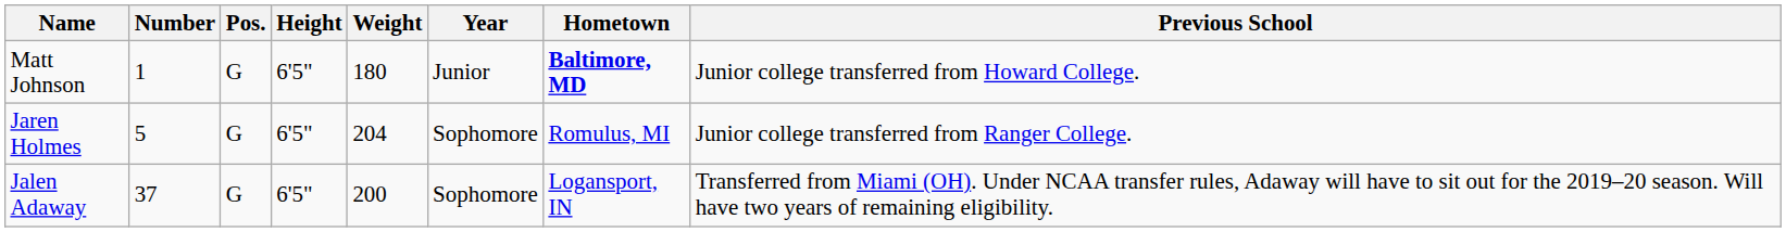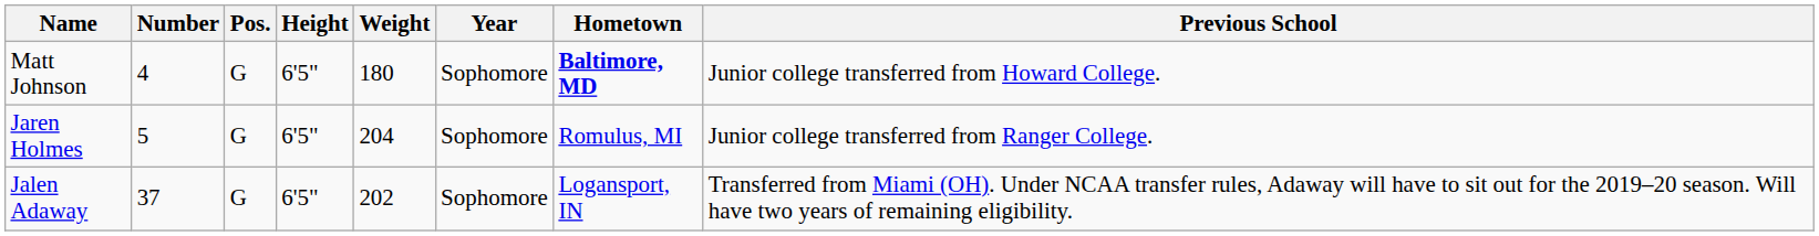 <table class="wikitable sortable" border="1"8>
 <tr>
 <th>Name</th>
 <th>Number</th>
 <th>Pos.</th>
 <th>Height</th>
 <th>Weight</th>
 <th>Year</th>
 <th>Hometown</th>
 <th class="unsortable">Previous School</th>
 </tr>
 <tr>
 <td>Matt Johnson</td>
-<td>1</td>
+<td>4</td>
 <td>G</td>
 <td>6'5"</td>
 <td>180</td>
-<td>Junior</td>
+<td>Sophomore</td>
 <td><strong><a href='#'>Baltimore, MD</a></strong></td>
 <td>Junior college transferred from <a href='#'>Howard College</a>.</td>
 </tr>
 <tr>
 <td><a href='#'>Jaren Holmes</a></td>
 <td>5</td>
 <td>G</td>
 <td>6'5"</td>
 <td>204</td>
 <td>Sophomore</td>
 <td><a href='#'>Romulus, MI</a></td>
 <td>Junior college transferred from <a href='#'>Ranger College</a>.</td>
 </tr>
 <tr>
 <td><a href='#'>Jalen Adaway</a></td>
 <td>37</td>
 <td>G</td>
 <td>6'5"</td>
-<td>200</td>
+<td>202</td>
 <td>Sophomore</td>
 <td><a href='#'>Logansport, IN</a></td>
 <td>Transferred from <a href='#'>Miami (OH)</a>. Under NCAA transfer rules, Adaway will have to sit out for the 2019–20 season. Will have two years of remaining eligibility.</td>
 </tr>
 </table>
